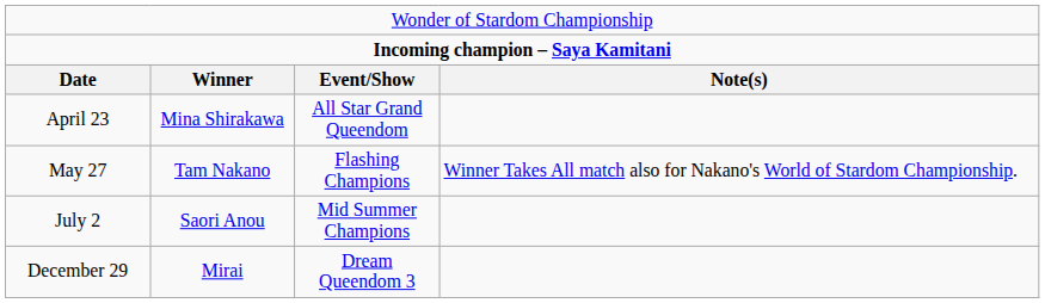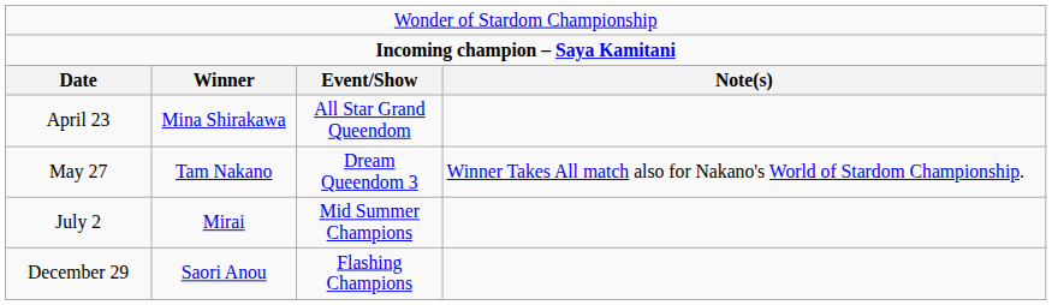 <table class="wikitable" style="text-align:center; width:100%;">
 <tr>
 <td colspan="5" style="text-align: center;"><a href='#'>Wonder of Stardom Championship</a></td>
 </tr>
 <tr>
 <td colspan="5" style="text-align: center;"><strong>Incoming champion – <a href='#'>Saya Kamitani</a></strong></td>
 </tr>
 <tr>
 <th width=14%>Date</th>
 <th width=14%>Winner</th>
 <th width=14%>Event/Show</th>
 <th width=58%>Note(s)</th>
 </tr>
 <tr>
 <td>April 23</td>
 <td><a href='#'>Mina Shirakawa</a></td>
 <td><a href='#'>All Star Grand Queendom</a></td>
 <td></td>
 </tr>
 <tr>
 <td>May 27</td>
 <td><a href='#'>Tam Nakano</a></td>
-<td><a href='#'>Flashing Champions</a></td>
+<td><a href='#'>Dream Queendom 3</a></td>
 <td align=left><a href='#'>Winner Takes All match</a> also for Nakano's <a href='#'>World of Stardom Championship</a>.</td>
 </tr>
 <tr>
 <td>July 2</td>
-<td><a href='#'>Saori Anou</a></td>
+<td><a href='#'>Mirai</a></td>
 <td><a href='#'>Mid Summer Champions</a></td>
 <td></td>
 </tr>
 <tr>
 <td>December 29</td>
-<td><a href='#'>Mirai</a></td>
-<td><a href='#'>Dream Queendom 3</a></td>
+<td><a href='#'>Saori Anou</a></td>
+<td><a href='#'>Flashing Champions</a></td>
 <td></td>
 </tr>
 </table>
